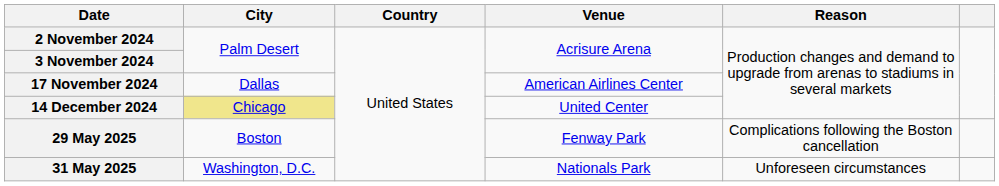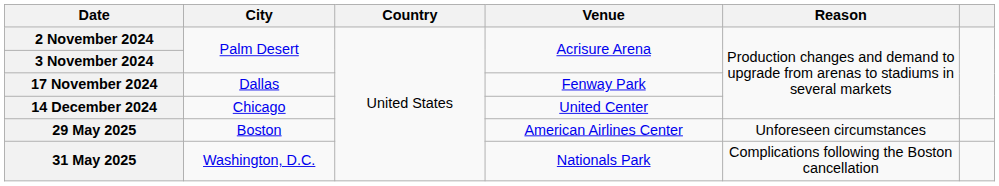 <table class="wikitable plainrowheaders" style="text-align:center;">
 <tr>
 <th scope="col" style="width:12em;">Date</th>
 <th scope="col" style="width:10em;">City</th>
 <th scope="col" style="width:10em;">Country</th>
 <th scope="col" style="width:16em;">Venue</th>
 <th scope="col" style="width:16em;">Reason</th>
 <th scope="col" style="width:2em;"></th>
 </tr>
 <tr>
 <th scope="row" style="text-align:center;">2 November 2024</th>
 <td rowspan="2"><a href='#'>Palm Desert</a></td>
 <td rowspan="6">United States</td>
 <td rowspan="2"><a href='#'>Acrisure Arena</a></td>
 <td rowspan="4">Production changes and demand to upgrade from arenas to stadiums in several markets</td>
 <td style="text-align:center;" rowspan="4"></td>
 </tr>
 <tr>
 <th scope="row" style="text-align:center;">3 November 2024</th>
 </tr>
 <tr>
 <th scope="row" style="text-align:center;">17 November 2024</th>
 <td><a href='#'>Dallas</a></td>
-<td><a href='#'>American Airlines Center</a></td>
+<td><a href='#'>Fenway Park</a></td>
 </tr>
 <tr>
 <th scope="row" style="text-align:center;">14 December 2024</th>
-<td style="background: khaki;"><a href='#'>Chicago</a></td>
+<td><a href='#'>Chicago</a></td>
 <td><a href='#'>United Center</a></td>
 </tr>
 <tr>
 <th scope="row" style="text-align:center;">29 May 2025</th>
 <td><a href='#'>Boston</a></td>
-<td><a href='#'>Fenway Park</a></td>
-<td>Complications following the Boston cancellation</td>
+<td><a href='#'>American Airlines Center</a></td>
+<td>Unforeseen circumstances</td>
 <td style="text-align:center;"></td>
 </tr>
 <tr>
 <th scope="row" style="text-align:center;">31 May 2025</th>
 <td><a href='#'>Washington, D.C.</a></td>
 <td><a href='#'>Nationals Park</a></td>
-<td>Unforeseen circumstances</td>
+<td>Complications following the Boston cancellation</td>
 <td style="text-align:center;"></td>
 </tr>
 </table>
